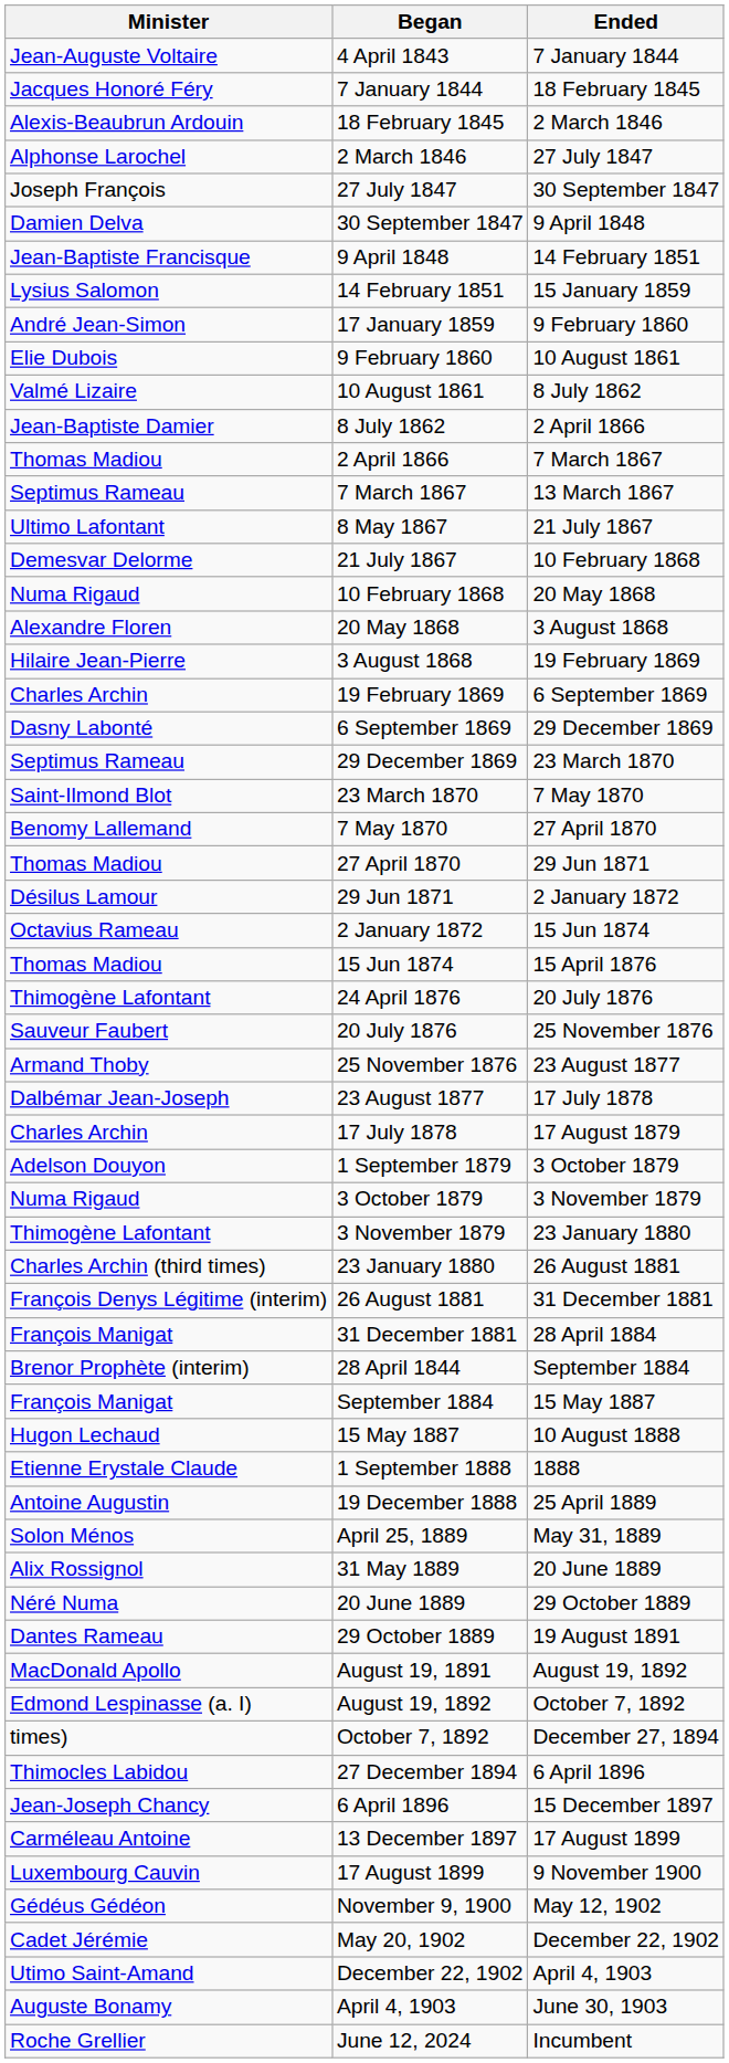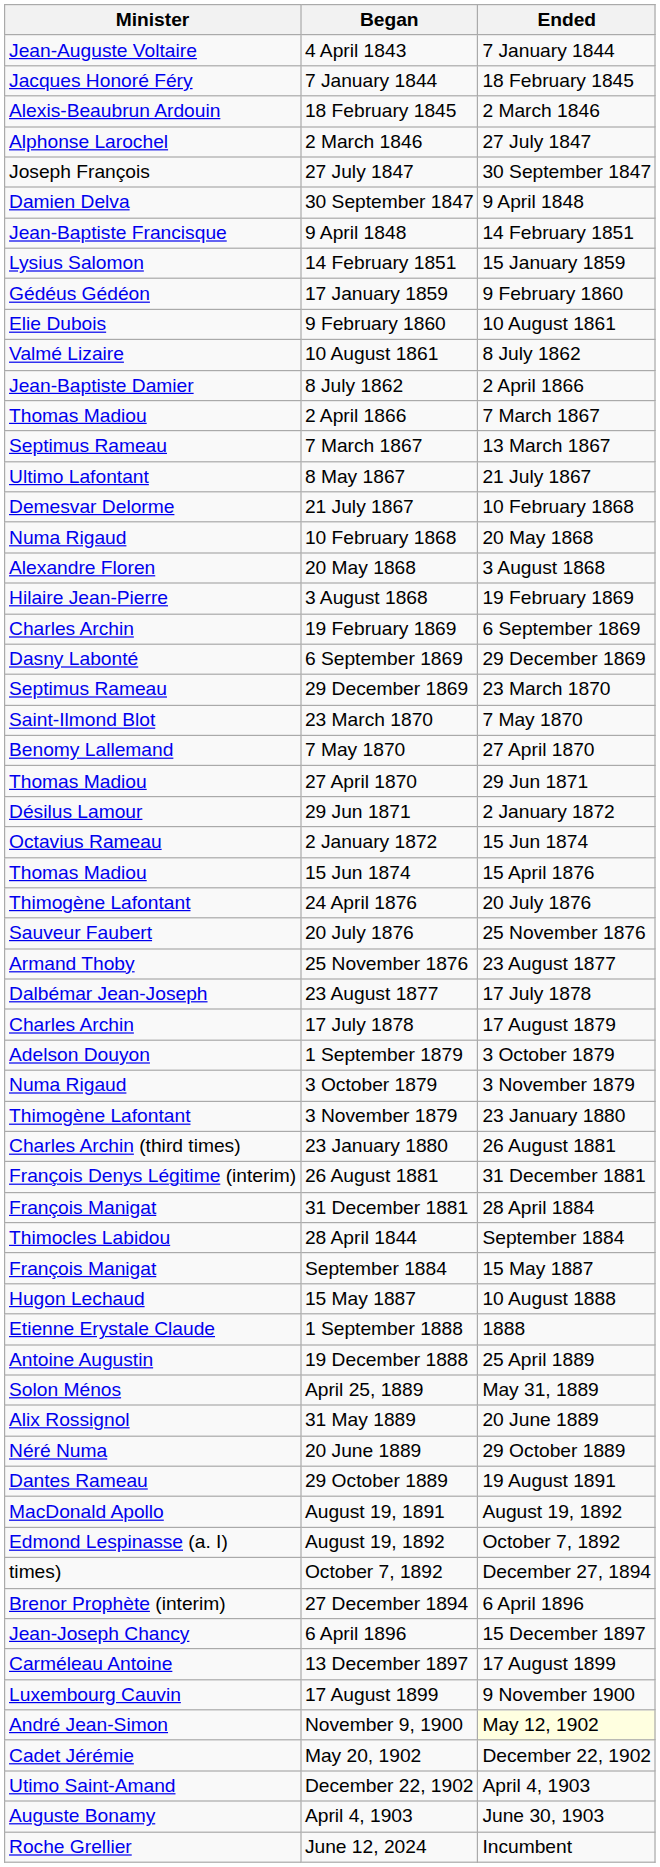 <table class="wikitable">
 <tr>
 <th>Minister</th>
 <th>Began</th>
 <th>Ended</th>
 </tr>
 <tr>
 <td><a href='#'>Jean-Auguste Voltaire</a></td>
 <td>4 April 1843</td>
 <td>7 January 1844</td>
 </tr>
 <tr>
 <td><a href='#'>Jacques Honoré Féry</a></td>
 <td>7 January 1844</td>
 <td>18 February 1845</td>
 </tr>
 <tr>
 <td><a href='#'>Alexis-Beaubrun Ardouin</a></td>
 <td>18 February 1845</td>
 <td>2 March 1846</td>
 </tr>
 <tr>
 <td><a href='#'>Alphonse Larochel</a></td>
 <td>2 March 1846</td>
 <td>27 July 1847</td>
 </tr>
 <tr>
 <td>Joseph François</td>
 <td>27 July 1847</td>
 <td>30 September 1847</td>
 </tr>
 <tr>
 <td><a href='#'>Damien Delva</a></td>
 <td>30 September 1847</td>
 <td>9 April 1848</td>
 </tr>
 <tr>
 <td><a href='#'>Jean-Baptiste Francisque</a></td>
 <td>9 April 1848</td>
 <td>14 February 1851</td>
 </tr>
 <tr>
 <td><a href='#'>Lysius Salomon</a></td>
 <td>14 February 1851</td>
 <td>15 January 1859</td>
 </tr>
 <tr>
-<td><a href='#'>André Jean-Simon</a></td>
+<td><a href='#'>Gédéus Gédéon</a></td>
 <td>17 January 1859</td>
 <td>9 February 1860</td>
 </tr>
 <tr>
 <td><a href='#'>Elie Dubois</a></td>
 <td>9 February 1860</td>
 <td>10 August 1861</td>
 </tr>
 <tr>
 <td><a href='#'>Valmé Lizaire</a></td>
 <td>10 August 1861</td>
 <td>8 July 1862</td>
 </tr>
 <tr>
 <td><a href='#'>Jean-Baptiste Damier</a></td>
 <td>8 July 1862</td>
 <td>2 April 1866</td>
 </tr>
 <tr>
 <td><a href='#'>Thomas Madiou</a></td>
 <td>2 April 1866</td>
 <td>7 March 1867</td>
 </tr>
 <tr>
 <td><a href='#'>Septimus Rameau</a></td>
 <td>7 March 1867</td>
 <td>13 March 1867</td>
 </tr>
 <tr>
 <td><a href='#'>Ultimo Lafontant</a></td>
 <td>8 May 1867</td>
 <td>21 July 1867</td>
 </tr>
 <tr>
 <td><a href='#'>Demesvar Delorme</a></td>
 <td>21 July 1867</td>
 <td>10 February 1868</td>
 </tr>
 <tr>
 <td><a href='#'>Numa Rigaud</a></td>
 <td>10 February 1868</td>
 <td>20 May 1868</td>
 </tr>
 <tr>
 <td><a href='#'>Alexandre Floren</a></td>
 <td>20 May 1868</td>
 <td>3 August 1868</td>
 </tr>
 <tr>
 <td><a href='#'>Hilaire Jean-Pierre</a></td>
 <td>3 August 1868</td>
 <td>19 February 1869</td>
 </tr>
 <tr>
 <td><a href='#'>Charles Archin</a></td>
 <td>19 February 1869</td>
 <td>6 September 1869</td>
 </tr>
 <tr>
 <td><a href='#'>Dasny Labonté</a></td>
 <td>6 September 1869</td>
 <td>29 December 1869</td>
 </tr>
 <tr>
 <td><a href='#'>Septimus Rameau</a></td>
 <td>29 December 1869</td>
 <td>23 March 1870</td>
 </tr>
 <tr>
 <td><a href='#'>Saint-Ilmond Blot</a></td>
 <td>23 March 1870</td>
 <td>7 May 1870</td>
 </tr>
 <tr>
 <td><a href='#'>Benomy Lallemand</a></td>
 <td>7 May 1870</td>
 <td>27 April 1870</td>
 </tr>
 <tr>
 <td><a href='#'>Thomas Madiou</a></td>
 <td>27 April 1870</td>
 <td>29 Jun 1871</td>
 </tr>
 <tr>
 <td><a href='#'>Désilus Lamour</a></td>
 <td>29 Jun 1871</td>
 <td>2 January 1872</td>
 </tr>
 <tr>
 <td><a href='#'>Octavius Rameau</a></td>
 <td>2 January 1872</td>
 <td>15 Jun 1874</td>
 </tr>
 <tr>
 <td><a href='#'>Thomas Madiou</a></td>
 <td>15 Jun 1874</td>
 <td>15 April 1876</td>
 </tr>
 <tr>
 <td><a href='#'>Thimogène Lafontant</a></td>
 <td>24 April 1876</td>
 <td>20 July 1876</td>
 </tr>
 <tr>
 <td><a href='#'>Sauveur Faubert</a></td>
 <td>20 July 1876</td>
 <td>25 November 1876</td>
 </tr>
 <tr>
 <td><a href='#'>Armand Thoby</a></td>
 <td>25 November 1876</td>
 <td>23 August 1877</td>
 </tr>
 <tr>
 <td><a href='#'>Dalbémar Jean-Joseph</a></td>
 <td>23 August 1877</td>
 <td>17 July 1878</td>
 </tr>
 <tr>
 <td><a href='#'>Charles Archin</a></td>
 <td>17 July 1878</td>
 <td>17 August 1879</td>
 </tr>
 <tr>
 <td><a href='#'>Adelson Douyon</a></td>
 <td>1 September 1879</td>
 <td>3 October 1879</td>
 </tr>
 <tr>
 <td><a href='#'>Numa Rigaud</a></td>
 <td>3 October 1879</td>
 <td>3 November 1879</td>
 </tr>
 <tr>
 <td><a href='#'>Thimogène Lafontant</a></td>
 <td>3 November 1879</td>
 <td>23 January 1880</td>
 </tr>
 <tr>
 <td><a href='#'>Charles Archin</a> (third times)</td>
 <td>23 January 1880</td>
 <td>26 August 1881</td>
 </tr>
 <tr>
 <td><a href='#'>François Denys Légitime</a> (interim)</td>
 <td>26 August 1881</td>
 <td>31 December 1881</td>
 </tr>
 <tr>
 <td><a href='#'>François Manigat</a></td>
 <td>31 December 1881</td>
 <td>28 April 1884</td>
 </tr>
 <tr>
-<td><a href='#'>Brenor Prophète</a> (interim)</td>
+<td><a href='#'>Thimocles Labidou</a></td>
 <td>28 April 1844</td>
 <td>September 1884</td>
 </tr>
 <tr>
 <td><a href='#'>François Manigat</a></td>
 <td>September 1884</td>
 <td>15 May 1887</td>
 </tr>
 <tr>
 <td><a href='#'>Hugon Lechaud</a></td>
 <td>15 May 1887</td>
 <td>10 August 1888</td>
 </tr>
 <tr>
 <td><a href='#'>Etienne Erystale Claude</a></td>
 <td>1 September 1888</td>
 <td>1888</td>
 </tr>
 <tr>
 <td><a href='#'>Antoine Augustin</a></td>
 <td>19 December 1888</td>
 <td>25 April 1889</td>
 </tr>
 <tr>
 <td><a href='#'>Solon Ménos</a></td>
 <td>April 25, 1889</td>
 <td>May 31, 1889</td>
 </tr>
 <tr>
 <td><a href='#'>Alix Rossignol</a></td>
 <td>31 May 1889</td>
 <td>20 June 1889</td>
 </tr>
 <tr>
 <td><a href='#'>Néré Numa</a></td>
 <td>20 June 1889</td>
 <td>29 October 1889</td>
 </tr>
 <tr>
 <td><a href='#'>Dantes Rameau</a></td>
 <td>29 October 1889</td>
 <td>19 August 1891</td>
 </tr>
 <tr>
 <td><a href='#'>MacDonald Apollo</a></td>
 <td>August 19, 1891</td>
 <td>August 19, 1892</td>
 </tr>
 <tr>
 <td><a href='#'>Edmond Lespinasse</a> (a. I)</td>
 <td>August 19, 1892</td>
 <td>October 7, 1892</td>
 </tr>
 <tr>
 <td>times)</td>
 <td>October 7, 1892</td>
 <td>December 27, 1894</td>
 </tr>
 <tr>
-<td><a href='#'>Thimocles Labidou</a></td>
+<td><a href='#'>Brenor Prophète</a> (interim)</td>
 <td>27 December 1894</td>
 <td>6 April 1896</td>
 </tr>
 <tr>
 <td><a href='#'>Jean-Joseph Chancy</a></td>
 <td>6 April 1896</td>
 <td>15 December 1897</td>
 </tr>
 <tr>
 <td><a href='#'>Carméleau Antoine</a></td>
 <td>13 December 1897</td>
 <td>17 August 1899</td>
 </tr>
 <tr>
 <td><a href='#'>Luxembourg Cauvin</a></td>
 <td>17 August 1899</td>
 <td>9 November 1900</td>
 </tr>
 <tr>
-<td><a href='#'>Gédéus Gédéon</a></td>
+<td><a href='#'>André Jean-Simon</a></td>
 <td>November 9, 1900</td>
-<td>May 12, 1902</td>
+<td style="background: lightyellow;">May 12, 1902</td>
 </tr>
 <tr>
 <td><a href='#'>Cadet Jérémie</a></td>
 <td>May 20, 1902</td>
 <td>December 22, 1902</td>
 </tr>
 <tr>
 <td><a href='#'>Utimo Saint-Amand</a></td>
 <td>December 22, 1902</td>
 <td>April 4, 1903</td>
 </tr>
 <tr>
 <td><a href='#'>Auguste Bonamy</a></td>
 <td>April 4, 1903</td>
 <td>June 30, 1903</td>
 </tr>
 <tr>
 <td><a href='#'>Roche Grellier</a></td>
 <td>June 12, 2024</td>
 <td>Incumbent</td>
 </tr>
 </table>
